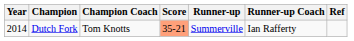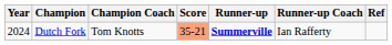 <table class="wikitable sortable">
 <tr>
 <th scope="col">Year</th>
 <th scope="col">Champion</th>
 <th scope="col">Champion Coach</th>
 <th scope="col">Score</th>
 <th scope="col">Runner-up</th>
 <th scope="col">Runner-up Coach</th>
 <th scope="col">Ref</th>
 </tr>
 <tr>
-<td>2014</td>
+<td>2024</td>
 <td><a href='#'>Dutch Fork</a></td>
 <td>Tom Knotts</td>
 <td style="background: lightsalmon;">35-21</td>
-<td><a href='#'>Summerville</a></td>
+<td><strong><a href='#'>Summerville</a></strong></td>
 <td>Ian Rafferty</td>
 <td></td>
 </tr>
 </table>
